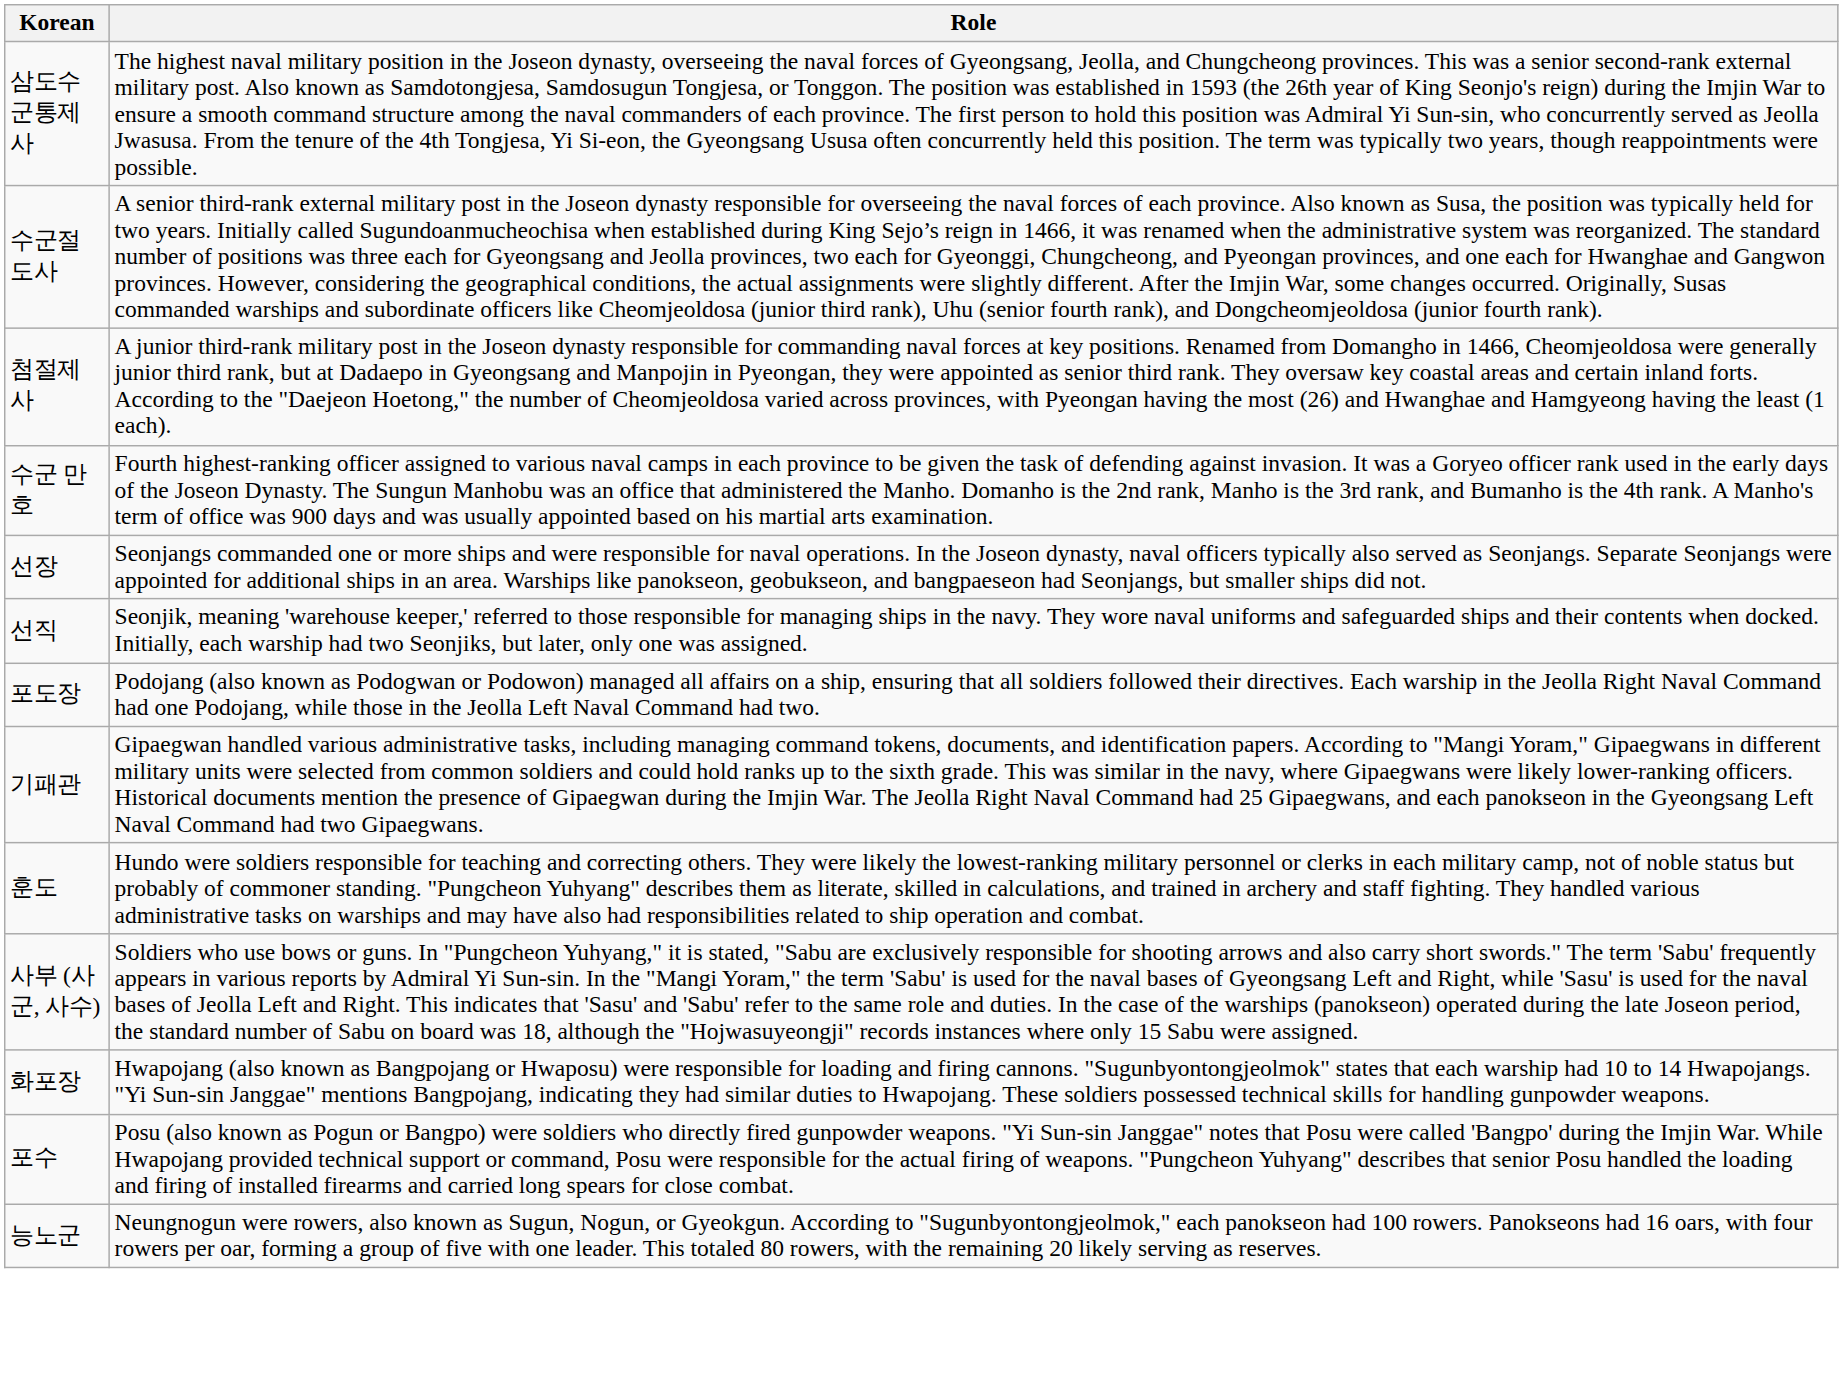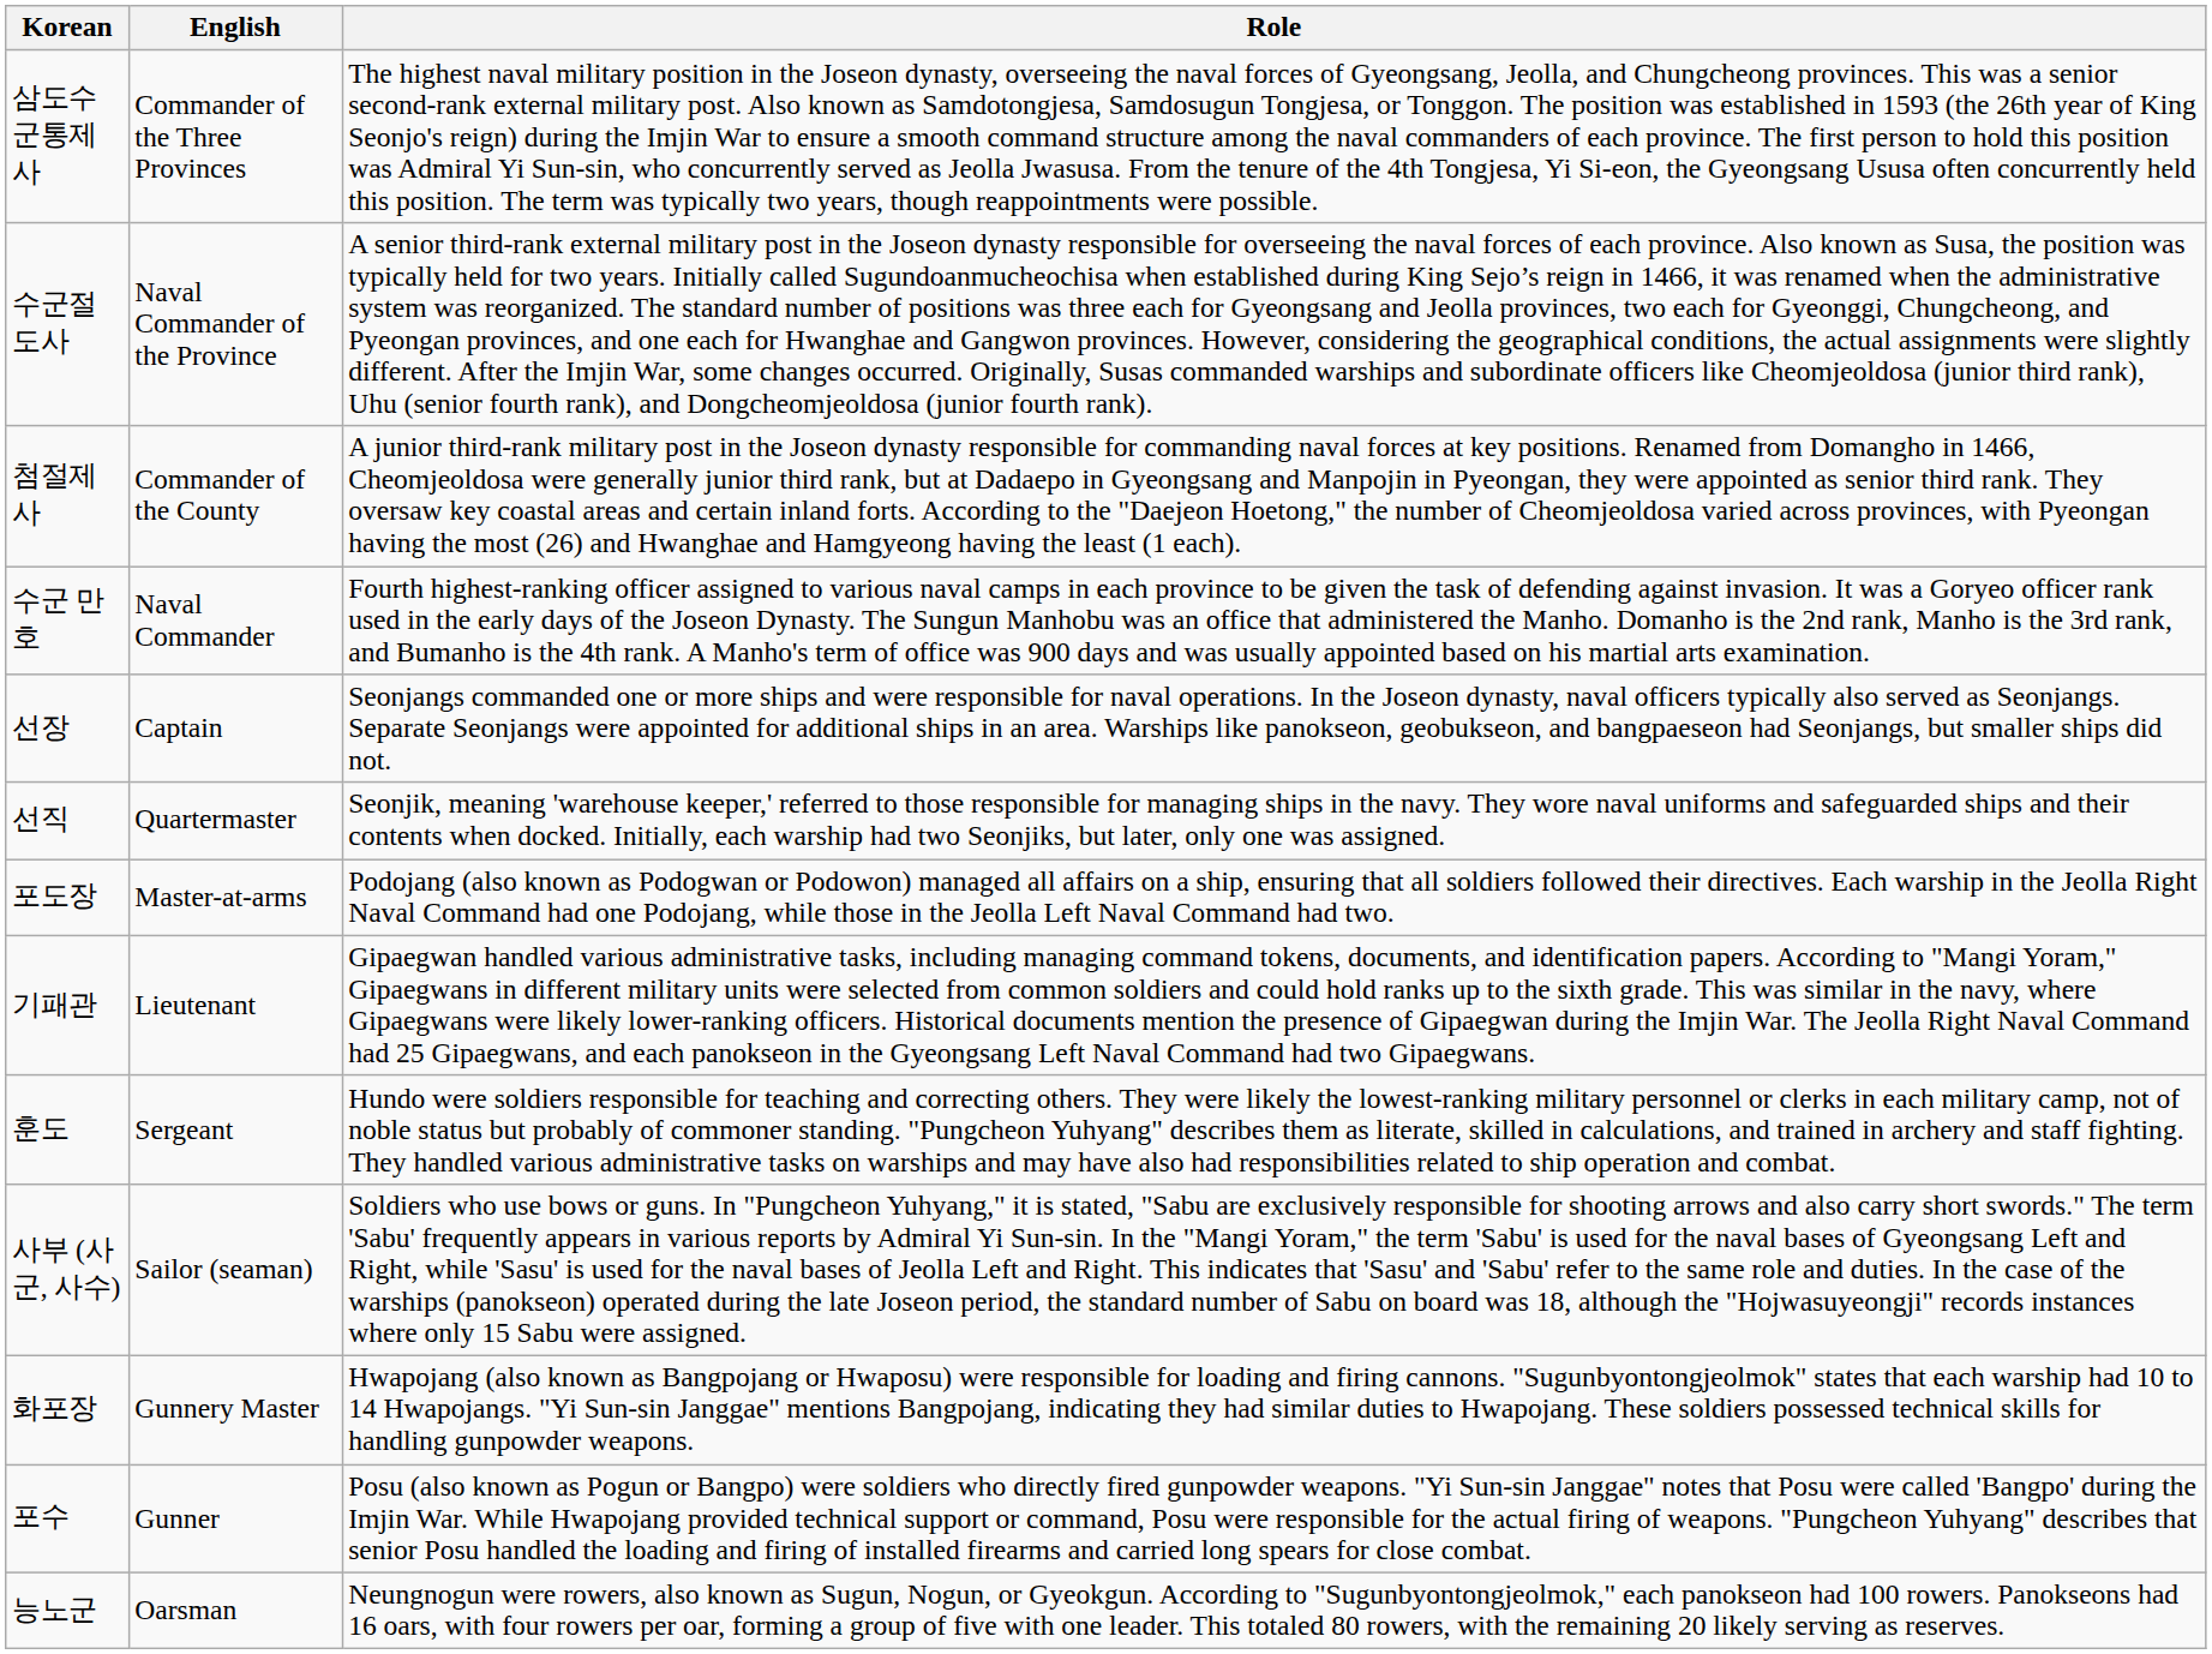 <table class="wikitable mw-collapsible mw-collapsed">
 <tr>
 <th>Korean</th>
+<th>English</th>
 <th>Role</th>
 </tr>
 <tr>
 <td>삼도수군통제사</td>
+<td>Commander of the Three Provinces</td>
 <td>The highest naval military position in the Joseon dynasty, overseeing the naval forces of Gyeongsang, Jeolla, and Chungcheong provinces. This was a senior second-rank external military post. Also known as Samdotongjesa, Samdosugun Tongjesa, or Tonggon. The position was established in 1593 (the 26th year of King Seonjo's reign) during the Imjin War to ensure a smooth command structure among the naval commanders of each province. The first person to hold this position was Admiral Yi Sun-sin, who concurrently served as Jeolla Jwasusa. From the tenure of the 4th Tongjesa, Yi Si-eon, the Gyeongsang Ususa often concurrently held this position. The term was typically two years, though reappointments were possible.</td>
 </tr>
 <tr>
 <td>수군절도사</td>
+<td>Naval Commander of the Province</td>
 <td>A senior third-rank external military post in the Joseon dynasty responsible for overseeing the naval forces of each province. Also known as Susa, the position was typically held for two years. Initially called Sugundoanmucheochisa when established during King Sejo’s reign in 1466, it was renamed when the administrative system was reorganized. The standard number of positions was three each for Gyeongsang and Jeolla provinces, two each for Gyeonggi, Chungcheong, and Pyeongan provinces, and one each for Hwanghae and Gangwon provinces. However, considering the geographical conditions, the actual assignments were slightly different. After the Imjin War, some changes occurred. Originally, Susas commanded warships and subordinate officers like Cheomjeoldosa (junior third rank), Uhu (senior fourth rank), and Dongcheomjeoldosa (junior fourth rank).</td>
 </tr>
 <tr>
 <td>첨절제사</td>
+<td>Commander of the County</td>
 <td>A junior third-rank military post in the Joseon dynasty responsible for commanding naval forces at key positions. Renamed from Domangho in 1466, Cheomjeoldosa were generally junior third rank, but at Dadaepo in Gyeongsang and Manpojin in Pyeongan, they were appointed as senior third rank. They oversaw key coastal areas and certain inland forts. According to the "Daejeon Hoetong," the number of Cheomjeoldosa varied across provinces, with Pyeongan having the most (26) and Hwanghae and Hamgyeong having the least (1 each).</td>
 </tr>
 <tr>
 <td>수군 만호</td>
+<td>Naval Commander</td>
 <td>Fourth highest-ranking officer assigned to various naval camps in each province to be given the task of defending against invasion. It was a Goryeo officer rank used in the early days of the Joseon Dynasty. The Sungun Manhobu was an office that administered the Manho. Domanho is the 2nd rank, Manho is the 3rd rank, and Bumanho is the 4th rank. A Manho's term of office was 900 days and was usually appointed based on his martial arts examination.</td>
 </tr>
 <tr>
 <td>선장</td>
+<td>Captain</td>
 <td>Seonjangs commanded one or more ships and were responsible for naval operations. In the Joseon dynasty, naval officers typically also served as Seonjangs. Separate Seonjangs were appointed for additional ships in an area. Warships like panokseon, geobukseon, and bangpaeseon had Seonjangs, but smaller ships did not.</td>
 </tr>
 <tr>
 <td>선직</td>
+<td>Quartermaster</td>
 <td>Seonjik, meaning 'warehouse keeper,' referred to those responsible for managing ships in the navy. They wore naval uniforms and safeguarded ships and their contents when docked. Initially, each warship had two Seonjiks, but later, only one was assigned.</td>
 </tr>
 <tr>
 <td>포도장</td>
+<td>Master-at-arms</td>
 <td>Podojang (also known as Podogwan or Podowon) managed all affairs on a ship, ensuring that all soldiers followed their directives. Each warship in the Jeolla Right Naval Command had one Podojang, while those in the Jeolla Left Naval Command had two.</td>
 </tr>
 <tr>
 <td>기패관</td>
+<td>Lieutenant</td>
 <td>Gipaegwan handled various administrative tasks, including managing command tokens, documents, and identification papers. According to "Mangi Yoram," Gipaegwans in different military units were selected from common soldiers and could hold ranks up to the sixth grade. This was similar in the navy, where Gipaegwans were likely lower-ranking officers. Historical documents mention the presence of Gipaegwan during the Imjin War. The Jeolla Right Naval Command had 25 Gipaegwans, and each panokseon in the Gyeongsang Left Naval Command had two Gipaegwans.</td>
 </tr>
 <tr>
 <td>훈도</td>
+<td>Sergeant</td>
 <td>Hundo were soldiers responsible for teaching and correcting others. They were likely the lowest-ranking military personnel or clerks in each military camp, not of noble status but probably of commoner standing. "Pungcheon Yuhyang" describes them as literate, skilled in calculations, and trained in archery and staff fighting. They handled various administrative tasks on warships and may have also had responsibilities related to ship operation and combat.</td>
 </tr>
 <tr>
 <td>사부 (사군, 사수)</td>
+<td>Sailor (seaman)</td>
 <td>Soldiers who use bows or guns. In "Pungcheon Yuhyang," it is stated, "Sabu are exclusively responsible for shooting arrows and also carry short swords." The term 'Sabu' frequently appears in various reports by Admiral Yi Sun-sin. In the "Mangi Yoram," the term 'Sabu' is used for the naval bases of Gyeongsang Left and Right, while 'Sasu' is used for the naval bases of Jeolla Left and Right. This indicates that 'Sasu' and 'Sabu' refer to the same role and duties. In the case of the warships (panokseon) operated during the late Joseon period, the standard number of Sabu on board was 18, although the "Hojwasuyeongji" records instances where only 15 Sabu were assigned.</td>
 </tr>
 <tr>
 <td>화포장</td>
+<td>Gunnery Master</td>
 <td>Hwapojang (also known as Bangpojang or Hwaposu) were responsible for loading and firing cannons. "Sugunbyontongjeolmok" states that each warship had 10 to 14 Hwapojangs. "Yi Sun-sin Janggae" mentions Bangpojang, indicating they had similar duties to Hwapojang. These soldiers possessed technical skills for handling gunpowder weapons.</td>
 </tr>
 <tr>
 <td>포수</td>
+<td>Gunner</td>
 <td>Posu (also known as Pogun or Bangpo) were soldiers who directly fired gunpowder weapons. "Yi Sun-sin Janggae" notes that Posu were called 'Bangpo' during the Imjin War. While Hwapojang provided technical support or command, Posu were responsible for the actual firing of weapons. "Pungcheon Yuhyang" describes that senior Posu handled the loading and firing of installed firearms and carried long spears for close combat.</td>
 </tr>
 <tr>
 <td>능노군</td>
+<td>Oarsman</td>
 <td>Neungnogun were rowers, also known as Sugun, Nogun, or Gyeokgun. According to "Sugunbyontongjeolmok," each panokseon had 100 rowers. Panokseons had 16 oars, with four rowers per oar, forming a group of five with one leader. This totaled 80 rowers, with the remaining 20 likely serving as reserves.</td>
 </tr>
 </table>
